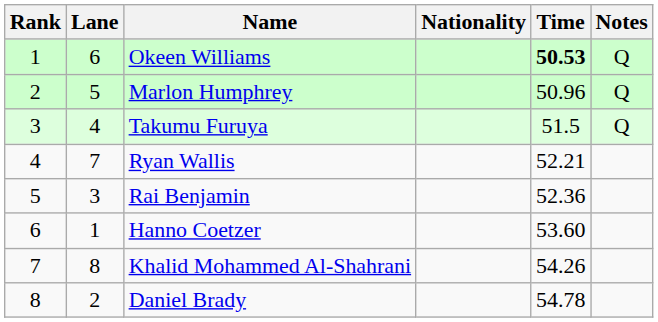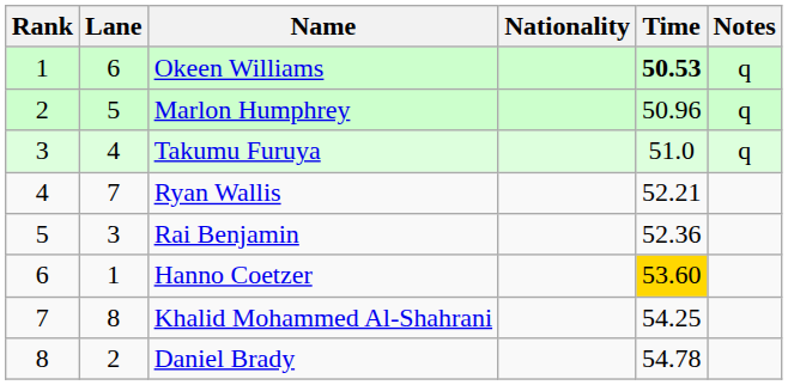 <table class="wikitable sortable" style="text-align:center">
 <tr>
 <th>Rank</th>
 <th>Lane</th>
 <th>Name</th>
 <th>Nationality</th>
 <th>Time</th>
 <th>Notes</th>
 </tr>
 <tr bgcolor=ccffcc>
 <td>1</td>
 <td>6</td>
 <td align=left><a href='#'>Okeen Williams</a></td>
 <td align=left></td>
 <td><strong>50.53</strong></td>
-<td>Q </td>
+<td>q </td>
 </tr>
 <tr bgcolor=ccffcc>
 <td>2</td>
 <td>5</td>
 <td align=left><a href='#'>Marlon Humphrey</a></td>
 <td align=left></td>
 <td>50.96</td>
-<td>Q</td>
+<td>q </td>
 </tr>
 <tr bgcolor=ddffdd>
 <td>3</td>
 <td>4</td>
 <td align=left><a href='#'>Takumu Furuya</a></td>
 <td align=left></td>
-<td>51.5</td>
-<td>Q </td>
+<td>51.0</td>
+<td>q </td>
 </tr>
 <tr>
 <td>4</td>
 <td>7</td>
 <td align=left><a href='#'>Ryan Wallis</a></td>
 <td align=left></td>
 <td>52.21</td>
 <td></td>
 </tr>
 <tr>
 <td>5</td>
 <td>3</td>
 <td align=left><a href='#'>Rai Benjamin</a></td>
 <td align=left></td>
 <td>52.36</td>
 <td></td>
 </tr>
 <tr>
 <td>6</td>
 <td>1</td>
 <td align=left><a href='#'>Hanno Coetzer</a></td>
 <td align=left></td>
-<td>53.60</td>
+<td style="background: gold;">53.60</td>
 <td></td>
 </tr>
 <tr>
 <td>7</td>
 <td>8</td>
 <td align=left><a href='#'>Khalid Mohammed Al-Shahrani</a></td>
 <td align=left></td>
-<td>54.26</td>
+<td>54.25</td>
 <td></td>
 </tr>
 <tr>
 <td>8</td>
 <td>2</td>
 <td align=left><a href='#'>Daniel Brady</a></td>
 <td align=left></td>
 <td>54.78</td>
 <td></td>
 </tr>
 </table>
